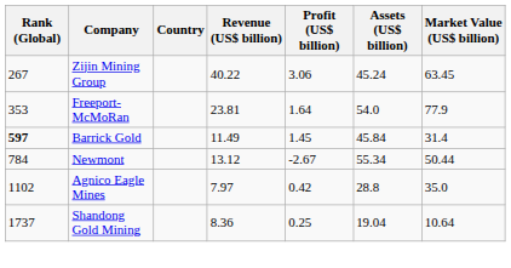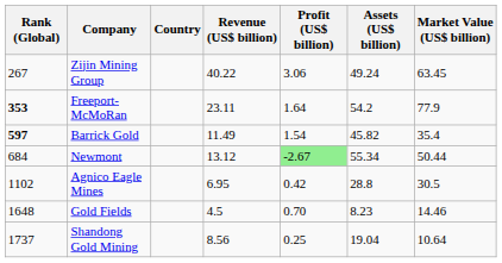 <table class="wikitable sortable">
 <tr>
 <th>Rank (Global)</th>
 <th>Company</th>
 <th>Country</th>
 <th>Revenue (US$ billion)</th>
 <th>Profit (US$ billion)</th>
 <th>Assets (US$ billion)</th>
 <th>Market Value (US$ billion)</th>
 </tr>
 <tr>
 <td>267</td>
 <td><a href='#'>Zijin Mining Group</a></td>
 <td></td>
 <td>40.22</td>
 <td>3.06</td>
-<td>45.24</td>
+<td>49.24</td>
 <td>63.45</td>
 </tr>
 <tr>
-<td>353</td>
+<td><strong>353</strong></td>
 <td><a href='#'>Freeport-McMoRan</a></td>
 <td></td>
-<td>23.81</td>
+<td>23.11</td>
 <td>1.64</td>
-<td>54.0</td>
+<td>54.2</td>
 <td>77.9</td>
 </tr>
 <tr>
 <td><strong>597</strong></td>
 <td><a href='#'>Barrick Gold</a></td>
 <td></td>
 <td>11.49</td>
-<td>1.45</td>
-<td>45.84</td>
-<td>31.4</td>
+<td>1.54</td>
+<td>45.82</td>
+<td>35.4</td>
 </tr>
 <tr>
-<td>784</td>
+<td>684</td>
 <td><a href='#'>Newmont</a></td>
 <td></td>
 <td>13.12</td>
-<td>-2.67</td>
+<td style="background: lightgreen;">-2.67</td>
 <td>55.34</td>
 <td>50.44</td>
 </tr>
 <tr>
 <td>1102</td>
 <td><a href='#'>Agnico Eagle Mines</a></td>
 <td></td>
-<td>7.97</td>
+<td>6.95</td>
 <td>0.42</td>
 <td>28.8</td>
-<td>35.0</td>
+<td>30.5</td>
+</tr>
+<tr>
+<td>1648</td>
+<td><a href='#'>Gold Fields</a></td>
+<td></td>
+<td>4.5</td>
+<td>0.70</td>
+<td>8.23</td>
+<td>14.46</td>
 </tr>
 <tr>
 <td>1737</td>
 <td><a href='#'>Shandong Gold Mining</a></td>
 <td></td>
-<td>8.36</td>
+<td>8.56</td>
 <td>0.25</td>
 <td>19.04</td>
 <td>10.64</td>
 </tr>
 </table>
